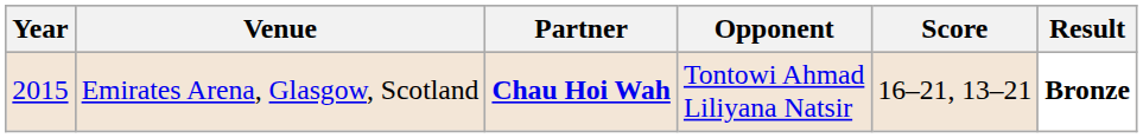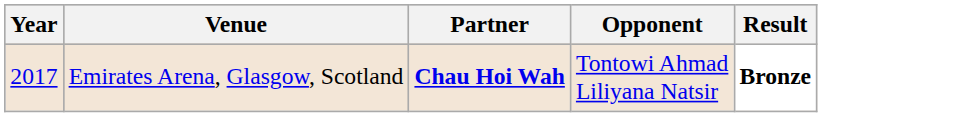 <table class="sortable wikitable" style="font-size: 90%;">
 <tr>
 <th>Year</th>
 <th>Venue</th>
 <th>Partner</th>
 <th>Opponent</th>
-<th>Score</th>
 <th>Result</th>
 </tr>
 <tr style="background:#F3E6D7">
-<td align="center"><a href='#'>2015</a></td>
+<td align="center"><a href='#'>2017</a></td>
 <td align="left"><a href='#'>Emirates Arena</a>, <a href='#'>Glasgow</a>, Scotland</td>
 <td align="left"><strong> <a href='#'>Chau Hoi Wah</a></strong></td>
 <td align="left"> <a href='#'>Tontowi Ahmad</a><br> <a href='#'>Liliyana Natsir</a></td>
-<td align="left">16–21, 13–21</td>
 <td style="text-align:left; background:white"> <strong>Bronze</strong></td>
 </tr>
 </table>
